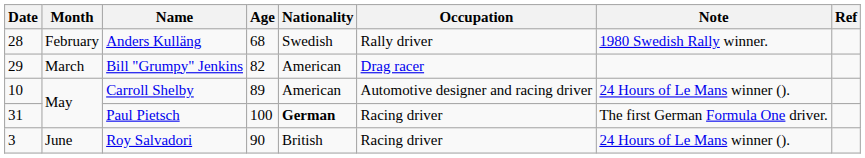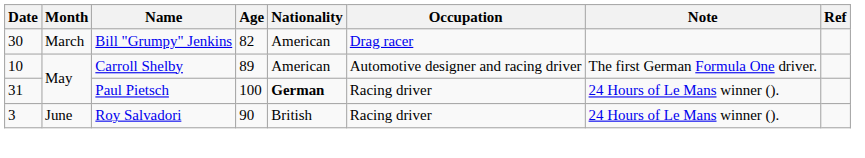 <table class="wikitable" style="font-size:85%;">
 <tr>
 <th>Date</th>
 <th>Month</th>
 <th>Name</th>
 <th>Age</th>
 <th>Nationality</th>
 <th>Occupation</th>
 <th>Note</th>
 <th>Ref</th>
 </tr>
 <tr>
-<td>28</td>
-<td>February</td>
-<td><a href='#'>Anders Kulläng</a></td>
-<td>68</td>
-<td>Swedish</td>
-<td>Rally driver</td>
-<td><a href='#'>1980 Swedish Rally</a> winner.</td>
-<td></td>
-</tr>
-<tr>
-<td>29</td>
+<td>30</td>
 <td>March</td>
 <td><a href='#'>Bill "Grumpy" Jenkins</a></td>
 <td>82</td>
 <td>American</td>
 <td><a href='#'>Drag racer</a></td>
 <td></td>
 <td></td>
 </tr>
 <tr>
 <td>10</td>
 <td rowspan=2>May</td>
 <td><a href='#'>Carroll Shelby</a></td>
 <td>89</td>
 <td>American</td>
 <td>Automotive designer and racing driver</td>
-<td><a href='#'>24 Hours of Le Mans</a> winner ().</td>
+<td>The first German <a href='#'>Formula One</a> driver.</td>
 <td></td>
 </tr>
 <tr>
 <td>31</td>
 <td><a href='#'>Paul Pietsch</a></td>
 <td>100</td>
 <td><strong>German</strong></td>
 <td>Racing driver</td>
-<td>The first German <a href='#'>Formula One</a> driver.</td>
+<td><a href='#'>24 Hours of Le Mans</a> winner ().</td>
 <td></td>
 </tr>
 <tr>
 <td>3</td>
 <td>June</td>
 <td><a href='#'>Roy Salvadori</a></td>
 <td>90</td>
 <td>British</td>
 <td>Racing driver</td>
 <td><a href='#'>24 Hours of Le Mans</a> winner ().</td>
 <td></td>
 </tr>
 </table>
